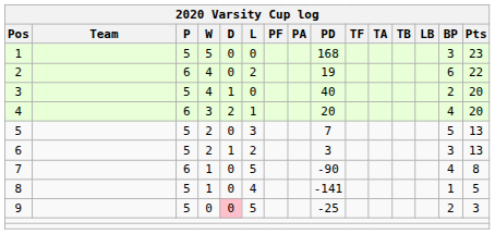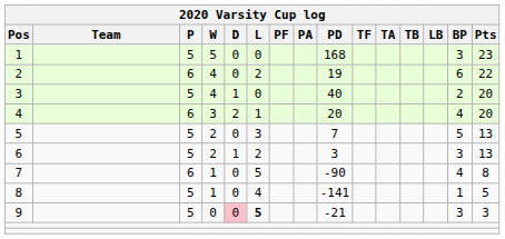 <table class="wikitable" style="text-align:center; font-size:100%; width:60%;">
 <tr>
 <th colspan="100%" cellpadding="0" cellspacing="0"><strong>2020 Varsity Cup log</strong></th>
 </tr>
 <tr>
 <th style="width:5%;">Pos</th>
 <th style="width:35%;">Team</th>
 <th style="width:5%;">P</th>
 <th style="width:5%;">W</th>
 <th style="width:5%;">D</th>
 <th style="width:5%;">L</th>
 <th style="width:5%;">PF</th>
 <th style="width:5%;">PA</th>
 <th style="width:5%;">PD</th>
 <th style="width:5%;">TF</th>
 <th style="width:5%;">TA</th>
 <th style="width:5%;">TB</th>
 <th style="width:5%;">LB</th>
 <th style="width:5%;">BP</th>
 <th style="width:5%;">Pts<br></th>
 </tr>
 <tr style="background:#E8FFD8;">
 <td>1</td>
 <td style="text-align:left;"></td>
 <td>5</td>
 <td>5</td>
 <td>0</td>
 <td>0</td>
 <td></td>
 <td></td>
 <td>168</td>
 <td></td>
 <td></td>
 <td></td>
 <td></td>
 <td>3</td>
 <td>23</td>
 </tr>
 <tr style="background:#E8FFD8;">
 <td>2</td>
 <td style="text-align:left;"></td>
 <td>6</td>
 <td>4</td>
 <td>0</td>
 <td>2</td>
 <td></td>
 <td></td>
 <td>19</td>
 <td></td>
 <td></td>
 <td></td>
 <td></td>
 <td>6</td>
 <td>22</td>
 </tr>
 <tr style="background:#E8FFD8;">
 <td>3</td>
 <td style="text-align:left;"></td>
 <td>5</td>
 <td>4</td>
 <td>1</td>
 <td>0</td>
 <td></td>
 <td></td>
 <td>40</td>
 <td></td>
 <td></td>
 <td></td>
 <td></td>
 <td>2</td>
 <td>20</td>
 </tr>
 <tr style="background:#E8FFD8;">
 <td>4</td>
 <td style="text-align:left;"></td>
 <td>6</td>
 <td>3</td>
 <td>2</td>
 <td>1</td>
 <td></td>
 <td></td>
 <td>20</td>
 <td></td>
 <td></td>
 <td></td>
 <td></td>
 <td>4</td>
 <td>20</td>
 </tr>
 <tr>
 <td>5</td>
 <td style="text-align:left;"></td>
 <td>5</td>
 <td>2</td>
 <td>0</td>
 <td>3</td>
 <td></td>
 <td></td>
 <td>7</td>
 <td></td>
 <td></td>
 <td></td>
 <td></td>
 <td>5</td>
 <td>13</td>
 </tr>
 <tr>
 <td>6</td>
 <td style="text-align:left;"></td>
 <td>5</td>
 <td>2</td>
 <td>1</td>
 <td>2</td>
 <td></td>
 <td></td>
 <td>3</td>
 <td></td>
 <td></td>
 <td></td>
 <td></td>
 <td>3</td>
 <td>13</td>
 </tr>
 <tr>
 <td>7</td>
 <td style="text-align:left;"></td>
 <td>6</td>
 <td>1</td>
 <td>0</td>
 <td>5</td>
 <td></td>
 <td></td>
 <td>-90</td>
 <td></td>
 <td></td>
 <td></td>
 <td></td>
 <td>4</td>
 <td>8</td>
 </tr>
 <tr>
 <td>8</td>
 <td style="text-align:left;"></td>
 <td>5</td>
 <td>1</td>
 <td>0</td>
 <td>4</td>
 <td></td>
 <td></td>
 <td>-141</td>
 <td></td>
 <td></td>
 <td></td>
 <td></td>
 <td>1</td>
 <td>5</td>
 </tr>
 <tr>
 <td>9</td>
 <td style="text-align:left;"></td>
 <td>5</td>
 <td>0</td>
 <td style="background: pink;">0</td>
-<td>5</td>
+<td><strong>5</strong></td>
 <td></td>
 <td></td>
-<td>-25</td>
+<td>-21</td>
 <td></td>
 <td></td>
 <td></td>
 <td></td>
-<td>2</td>
+<td>3</td>
 <td>3</td>
 </tr>
 <tr>
 <td colspan="100%" cellpadding="0" cellspacing="0"></td>
 </tr>
 <tr>
 <td colspan="100%" cellpadding="0" cellspacing="0"></td>
 </tr>
 </table>
